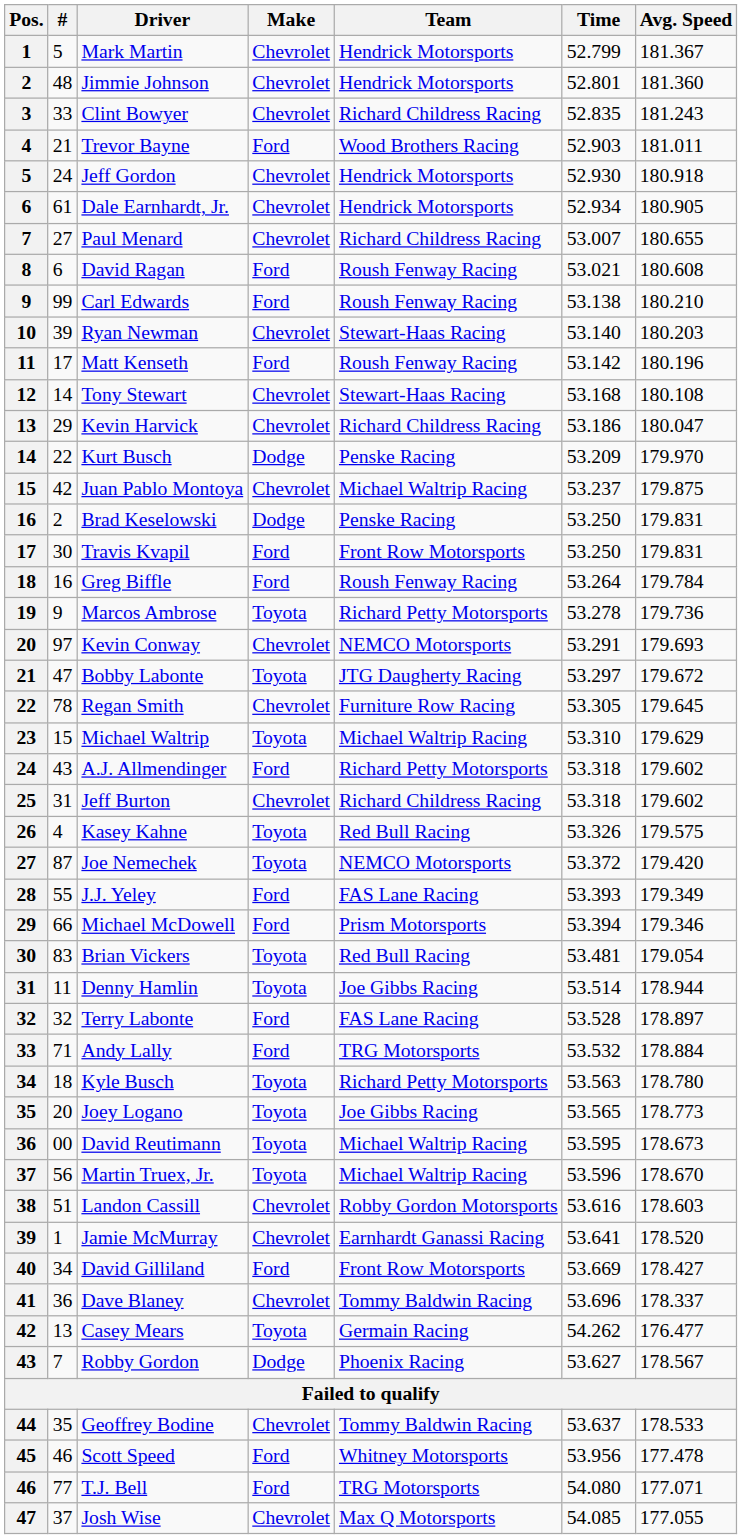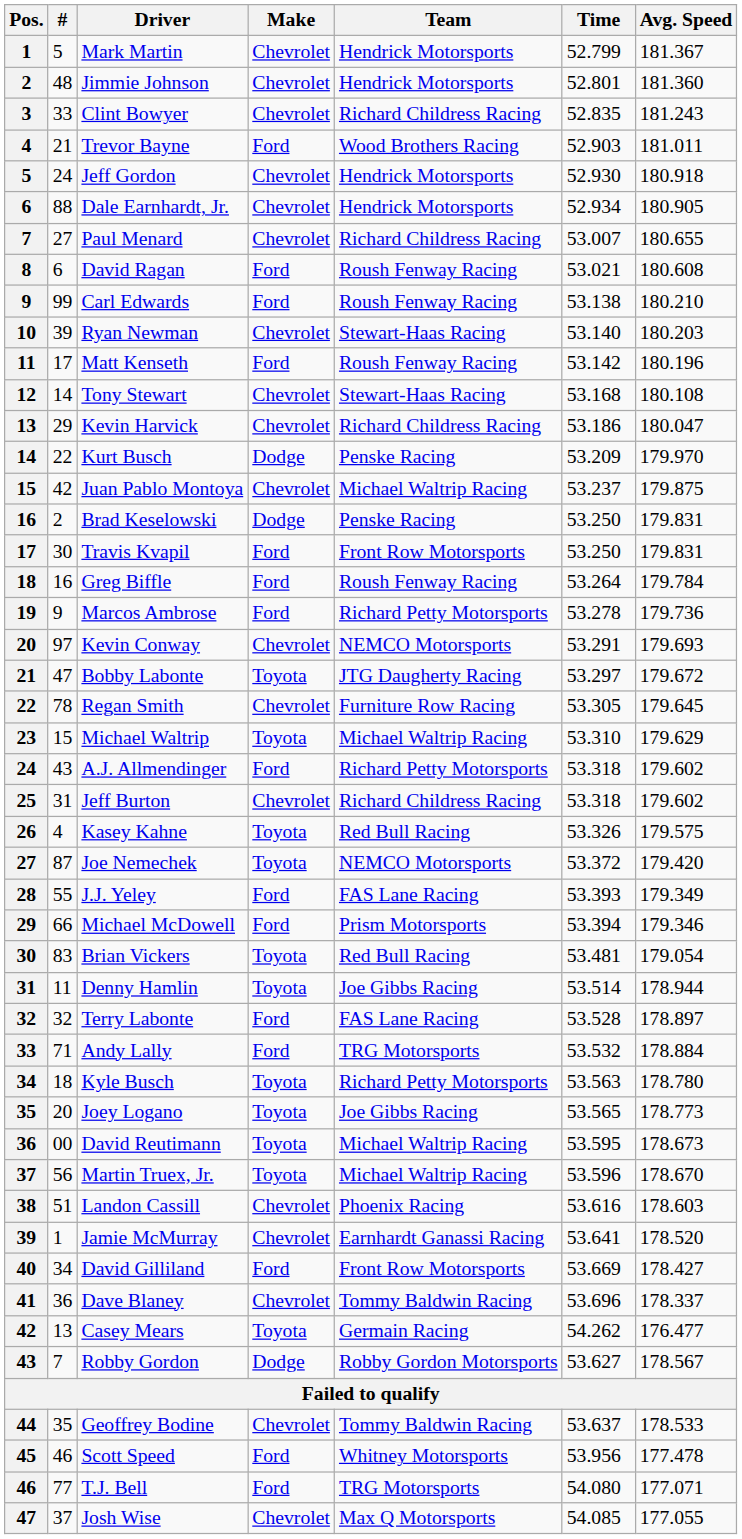 <table class="wikitable">
 <tr>
 <th>Pos.</th>
 <th>#</th>
 <th>Driver</th>
 <th>Make</th>
 <th>Team</th>
 <th>Time</th>
 <th>Avg. Speed</th>
 </tr>
 <tr>
 <th>1</th>
 <td>5</td>
 <td><a href='#'>Mark Martin</a></td>
 <td><a href='#'>Chevrolet</a></td>
 <td><a href='#'>Hendrick Motorsports</a></td>
 <td>52.799  </td>
 <td>181.367  </td>
 </tr>
 <tr>
 <th>2</th>
 <td>48</td>
 <td><a href='#'>Jimmie Johnson</a></td>
 <td><a href='#'>Chevrolet</a></td>
 <td><a href='#'>Hendrick Motorsports</a></td>
 <td>52.801  </td>
 <td>181.360  </td>
 </tr>
 <tr>
 <th>3</th>
 <td>33</td>
 <td><a href='#'>Clint Bowyer</a></td>
 <td><a href='#'>Chevrolet</a></td>
 <td><a href='#'>Richard Childress Racing</a></td>
 <td>52.835  </td>
 <td>181.243  </td>
 </tr>
 <tr>
 <th>4</th>
 <td>21</td>
 <td><a href='#'>Trevor Bayne</a></td>
 <td><a href='#'>Ford</a></td>
 <td><a href='#'>Wood Brothers Racing</a></td>
 <td>52.903  </td>
 <td>181.011  </td>
 </tr>
 <tr>
 <th>5</th>
 <td>24</td>
 <td><a href='#'>Jeff Gordon</a></td>
 <td><a href='#'>Chevrolet</a></td>
 <td><a href='#'>Hendrick Motorsports</a></td>
 <td>52.930  </td>
 <td>180.918  </td>
 </tr>
 <tr>
 <th>6</th>
-<td>61</td>
+<td>88</td>
 <td><a href='#'>Dale Earnhardt, Jr.</a></td>
 <td><a href='#'>Chevrolet</a></td>
 <td><a href='#'>Hendrick Motorsports</a></td>
 <td>52.934  </td>
 <td>180.905  </td>
 </tr>
 <tr>
 <th>7</th>
 <td>27</td>
 <td><a href='#'>Paul Menard</a></td>
 <td><a href='#'>Chevrolet</a></td>
 <td><a href='#'>Richard Childress Racing</a></td>
 <td>53.007  </td>
 <td>180.655  </td>
 </tr>
 <tr>
 <th>8</th>
 <td>6</td>
 <td><a href='#'>David Ragan</a></td>
 <td><a href='#'>Ford</a></td>
 <td><a href='#'>Roush Fenway Racing</a></td>
 <td>53.021  </td>
 <td>180.608  </td>
 </tr>
 <tr>
 <th>9</th>
 <td>99</td>
 <td><a href='#'>Carl Edwards</a></td>
 <td><a href='#'>Ford</a></td>
 <td><a href='#'>Roush Fenway Racing</a></td>
 <td>53.138  </td>
 <td>180.210  </td>
 </tr>
 <tr>
 <th>10</th>
 <td>39</td>
 <td><a href='#'>Ryan Newman</a></td>
 <td><a href='#'>Chevrolet</a></td>
 <td><a href='#'>Stewart-Haas Racing</a></td>
 <td>53.140  </td>
 <td>180.203  </td>
 </tr>
 <tr>
 <th>11</th>
 <td>17</td>
 <td><a href='#'>Matt Kenseth</a></td>
 <td><a href='#'>Ford</a></td>
 <td><a href='#'>Roush Fenway Racing</a></td>
 <td>53.142  </td>
 <td>180.196  </td>
 </tr>
 <tr>
 <th>12</th>
 <td>14</td>
 <td><a href='#'>Tony Stewart</a></td>
 <td><a href='#'>Chevrolet</a></td>
 <td><a href='#'>Stewart-Haas Racing</a></td>
 <td>53.168  </td>
 <td>180.108  </td>
 </tr>
 <tr>
 <th>13</th>
 <td>29</td>
 <td><a href='#'>Kevin Harvick</a></td>
 <td><a href='#'>Chevrolet</a></td>
 <td><a href='#'>Richard Childress Racing</a></td>
 <td>53.186  </td>
 <td>180.047  </td>
 </tr>
 <tr>
 <th>14</th>
 <td>22</td>
 <td><a href='#'>Kurt Busch</a></td>
 <td><a href='#'>Dodge</a></td>
 <td><a href='#'>Penske Racing</a></td>
 <td>53.209  </td>
 <td>179.970  </td>
 </tr>
 <tr>
 <th>15</th>
 <td>42</td>
 <td><a href='#'>Juan Pablo Montoya</a></td>
 <td><a href='#'>Chevrolet</a></td>
 <td><a href='#'>Michael Waltrip Racing</a></td>
 <td>53.237  </td>
 <td>179.875  </td>
 </tr>
 <tr>
 <th>16</th>
 <td>2</td>
 <td><a href='#'>Brad Keselowski</a></td>
 <td><a href='#'>Dodge</a></td>
 <td><a href='#'>Penske Racing</a></td>
 <td>53.250  </td>
 <td>179.831  </td>
 </tr>
 <tr>
 <th>17</th>
 <td>30</td>
 <td><a href='#'>Travis Kvapil</a></td>
 <td><a href='#'>Ford</a></td>
 <td><a href='#'>Front Row Motorsports</a></td>
 <td>53.250  </td>
 <td>179.831  </td>
 </tr>
 <tr>
 <th>18</th>
 <td>16</td>
 <td><a href='#'>Greg Biffle</a></td>
 <td><a href='#'>Ford</a></td>
 <td><a href='#'>Roush Fenway Racing</a></td>
 <td>53.264  </td>
 <td>179.784  </td>
 </tr>
 <tr>
 <th>19</th>
 <td>9</td>
 <td><a href='#'>Marcos Ambrose</a></td>
-<td><a href='#'>Toyota</a></td>
+<td><a href='#'>Ford</a></td>
 <td><a href='#'>Richard Petty Motorsports</a></td>
 <td>53.278  </td>
 <td>179.736  </td>
 </tr>
 <tr>
 <th>20</th>
 <td>97</td>
 <td><a href='#'>Kevin Conway</a></td>
 <td><a href='#'>Chevrolet</a></td>
 <td><a href='#'>NEMCO Motorsports</a></td>
 <td>53.291  </td>
 <td>179.693</td>
 </tr>
 <tr>
 <th>21</th>
 <td>47</td>
 <td><a href='#'>Bobby Labonte</a></td>
 <td><a href='#'>Toyota</a></td>
 <td><a href='#'>JTG Daugherty Racing</a></td>
 <td>53.297  </td>
 <td>179.672  </td>
 </tr>
 <tr>
 <th>22</th>
 <td>78</td>
 <td><a href='#'>Regan Smith</a></td>
 <td><a href='#'>Chevrolet</a></td>
 <td><a href='#'>Furniture Row Racing</a></td>
 <td>53.305  </td>
 <td>179.645  </td>
 </tr>
 <tr>
 <th>23</th>
 <td>15</td>
 <td><a href='#'>Michael Waltrip</a></td>
 <td><a href='#'>Toyota</a></td>
 <td><a href='#'>Michael Waltrip Racing</a></td>
 <td>53.310  </td>
 <td>179.629</td>
 </tr>
 <tr>
 <th>24</th>
 <td>43</td>
 <td><a href='#'>A.J. Allmendinger</a></td>
 <td><a href='#'>Ford</a></td>
 <td><a href='#'>Richard Petty Motorsports</a></td>
 <td>53.318  </td>
 <td>179.602  </td>
 </tr>
 <tr>
 <th>25</th>
 <td>31</td>
 <td><a href='#'>Jeff Burton</a></td>
 <td><a href='#'>Chevrolet</a></td>
 <td><a href='#'>Richard Childress Racing</a></td>
 <td>53.318  </td>
 <td>179.602  </td>
 </tr>
 <tr>
 <th>26</th>
 <td>4</td>
 <td><a href='#'>Kasey Kahne</a></td>
 <td><a href='#'>Toyota</a></td>
 <td><a href='#'>Red Bull Racing</a></td>
 <td>53.326  </td>
 <td>179.575  </td>
 </tr>
 <tr>
 <th>27</th>
 <td>87</td>
 <td><a href='#'>Joe Nemechek</a></td>
 <td><a href='#'>Toyota</a></td>
 <td><a href='#'>NEMCO Motorsports</a></td>
 <td>53.372  </td>
 <td>179.420  </td>
 </tr>
 <tr>
 <th>28</th>
 <td>55</td>
 <td><a href='#'>J.J. Yeley</a></td>
 <td><a href='#'>Ford</a></td>
 <td><a href='#'>FAS Lane Racing</a></td>
 <td>53.393  </td>
 <td>179.349</td>
 </tr>
 <tr>
 <th>29</th>
 <td>66</td>
 <td><a href='#'>Michael McDowell</a></td>
 <td><a href='#'>Ford</a></td>
 <td><a href='#'>Prism Motorsports</a></td>
 <td>53.394  </td>
 <td>179.346</td>
 </tr>
 <tr>
 <th>30</th>
 <td>83</td>
 <td><a href='#'>Brian Vickers</a></td>
 <td><a href='#'>Toyota</a></td>
 <td><a href='#'>Red Bull Racing</a></td>
 <td>53.481  </td>
 <td>179.054  </td>
 </tr>
 <tr>
 <th>31</th>
 <td>11</td>
 <td><a href='#'>Denny Hamlin</a></td>
 <td><a href='#'>Toyota</a></td>
 <td><a href='#'>Joe Gibbs Racing</a></td>
 <td>53.514  </td>
 <td>178.944  </td>
 </tr>
 <tr>
 <th>32</th>
 <td>32</td>
 <td><a href='#'>Terry Labonte</a></td>
 <td><a href='#'>Ford</a></td>
 <td><a href='#'>FAS Lane Racing</a></td>
 <td>53.528  </td>
 <td>178.897  </td>
 </tr>
 <tr>
 <th>33</th>
 <td>71</td>
 <td><a href='#'>Andy Lally</a></td>
 <td><a href='#'>Ford</a></td>
 <td><a href='#'>TRG Motorsports</a></td>
 <td>53.532  </td>
 <td>178.884  </td>
 </tr>
 <tr>
 <th>34</th>
 <td>18</td>
 <td><a href='#'>Kyle Busch</a></td>
 <td><a href='#'>Toyota</a></td>
 <td><a href='#'>Richard Petty Motorsports</a></td>
 <td>53.563  </td>
 <td>178.780  </td>
 </tr>
 <tr>
 <th>35</th>
 <td>20</td>
 <td><a href='#'>Joey Logano</a></td>
 <td><a href='#'>Toyota</a></td>
 <td><a href='#'>Joe Gibbs Racing</a></td>
 <td>53.565  </td>
 <td>178.773  </td>
 </tr>
 <tr>
 <th>36</th>
 <td>00</td>
 <td><a href='#'>David Reutimann</a></td>
 <td><a href='#'>Toyota</a></td>
 <td><a href='#'>Michael Waltrip Racing</a></td>
 <td>53.595  </td>
 <td>178.673</td>
 </tr>
 <tr>
 <th>37</th>
 <td>56</td>
 <td><a href='#'>Martin Truex, Jr.</a></td>
 <td><a href='#'>Toyota</a></td>
 <td><a href='#'>Michael Waltrip Racing</a></td>
 <td>53.596  </td>
 <td>178.670  </td>
 </tr>
 <tr>
 <th>38</th>
 <td>51</td>
 <td><a href='#'>Landon Cassill</a></td>
 <td><a href='#'>Chevrolet</a></td>
-<td><a href='#'>Robby Gordon Motorsports</a></td>
+<td><a href='#'>Phoenix Racing</a></td>
 <td>53.616  </td>
 <td>178.603  </td>
 </tr>
 <tr>
 <th>39</th>
 <td>1</td>
 <td><a href='#'>Jamie McMurray</a></td>
 <td><a href='#'>Chevrolet</a></td>
 <td><a href='#'>Earnhardt Ganassi Racing</a></td>
 <td>53.641  </td>
 <td>178.520  </td>
 </tr>
 <tr>
 <th>40</th>
 <td>34</td>
 <td><a href='#'>David Gilliland</a></td>
 <td><a href='#'>Ford</a></td>
 <td><a href='#'>Front Row Motorsports</a></td>
 <td>53.669  </td>
 <td>178.427  </td>
 </tr>
 <tr>
 <th>41</th>
 <td>36</td>
 <td><a href='#'>Dave Blaney</a></td>
 <td><a href='#'>Chevrolet</a></td>
 <td><a href='#'>Tommy Baldwin Racing</a></td>
 <td>53.696  </td>
 <td>178.337  </td>
 </tr>
 <tr>
 <th>42</th>
 <td>13</td>
 <td><a href='#'>Casey Mears</a></td>
 <td><a href='#'>Toyota</a></td>
 <td><a href='#'>Germain Racing</a></td>
 <td>54.262  </td>
 <td>176.477</td>
 </tr>
 <tr>
 <th>43</th>
 <td>7</td>
 <td><a href='#'>Robby Gordon</a></td>
 <td><a href='#'>Dodge</a></td>
-<td><a href='#'>Phoenix Racing</a></td>
+<td><a href='#'>Robby Gordon Motorsports</a></td>
 <td>53.627  </td>
 <td>178.567  </td>
 </tr>
 <tr>
 <th colspan="7">Failed to qualify</th>
 </tr>
 <tr>
 <th>44</th>
 <td>35</td>
 <td><a href='#'>Geoffrey Bodine</a></td>
 <td><a href='#'>Chevrolet</a></td>
 <td><a href='#'>Tommy Baldwin Racing</a></td>
 <td>53.637  </td>
 <td>178.533  </td>
 </tr>
 <tr>
 <th>45</th>
 <td>46</td>
 <td><a href='#'>Scott Speed</a></td>
 <td><a href='#'>Ford</a></td>
 <td><a href='#'>Whitney Motorsports</a></td>
 <td>53.956  </td>
 <td>177.478  </td>
 </tr>
 <tr>
 <th>46</th>
 <td>77</td>
 <td><a href='#'>T.J. Bell</a></td>
 <td><a href='#'>Ford</a></td>
 <td><a href='#'>TRG Motorsports</a></td>
 <td>54.080  </td>
 <td>177.071  </td>
 </tr>
 <tr>
 <th>47</th>
 <td>37</td>
 <td><a href='#'>Josh Wise</a></td>
 <td><a href='#'>Chevrolet</a></td>
 <td><a href='#'>Max Q Motorsports</a></td>
 <td>54.085  </td>
 <td>177.055  </td>
 </tr>
 </table>
